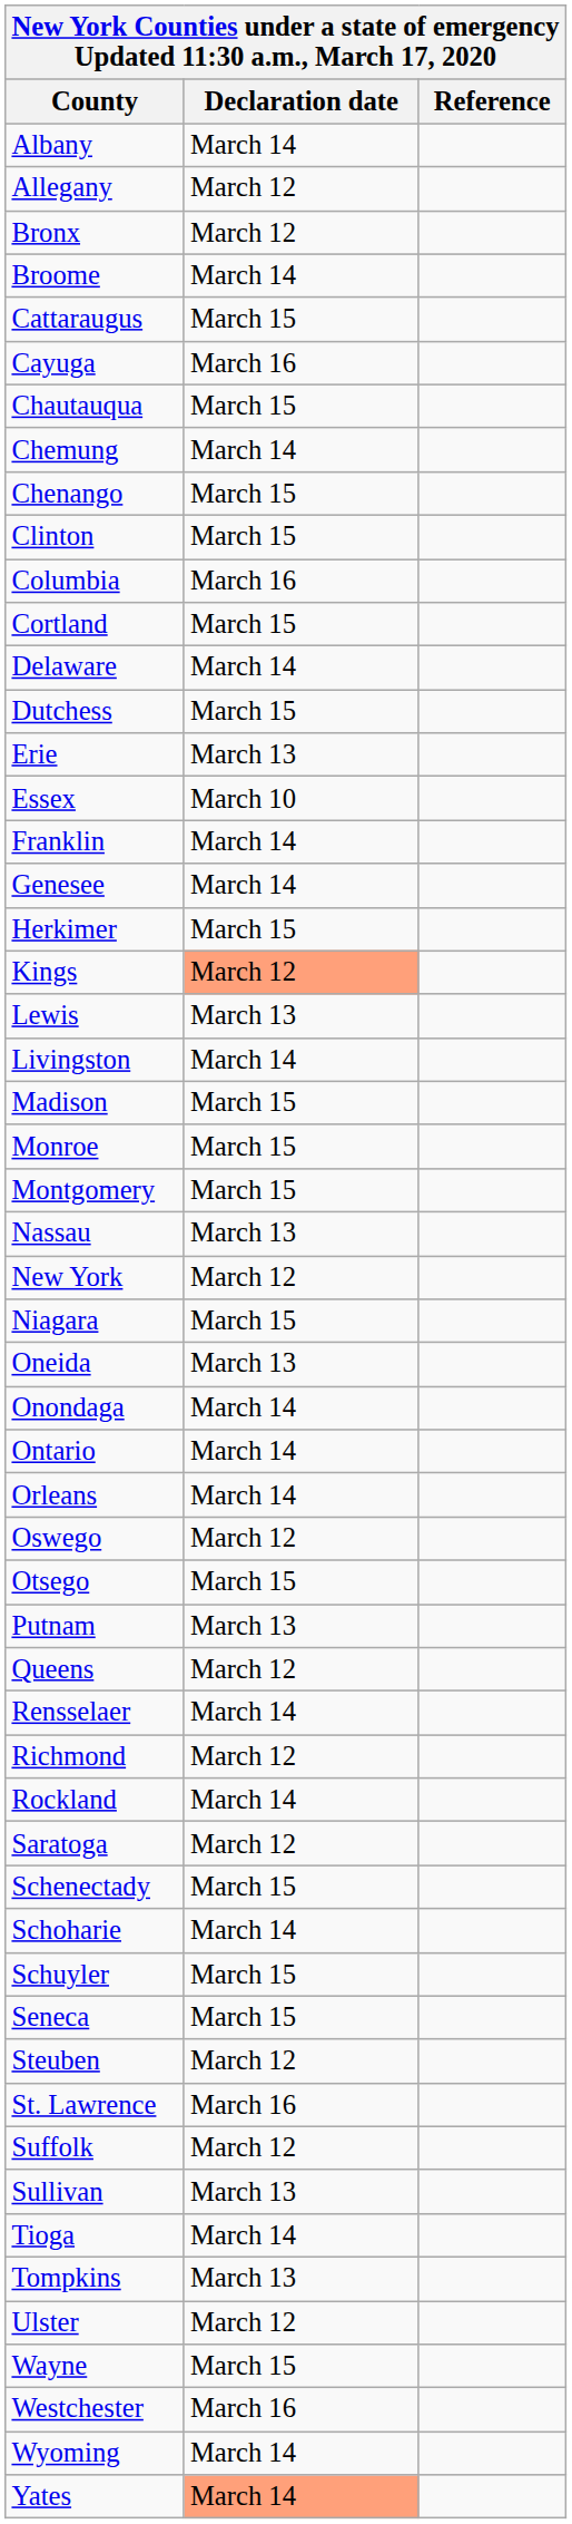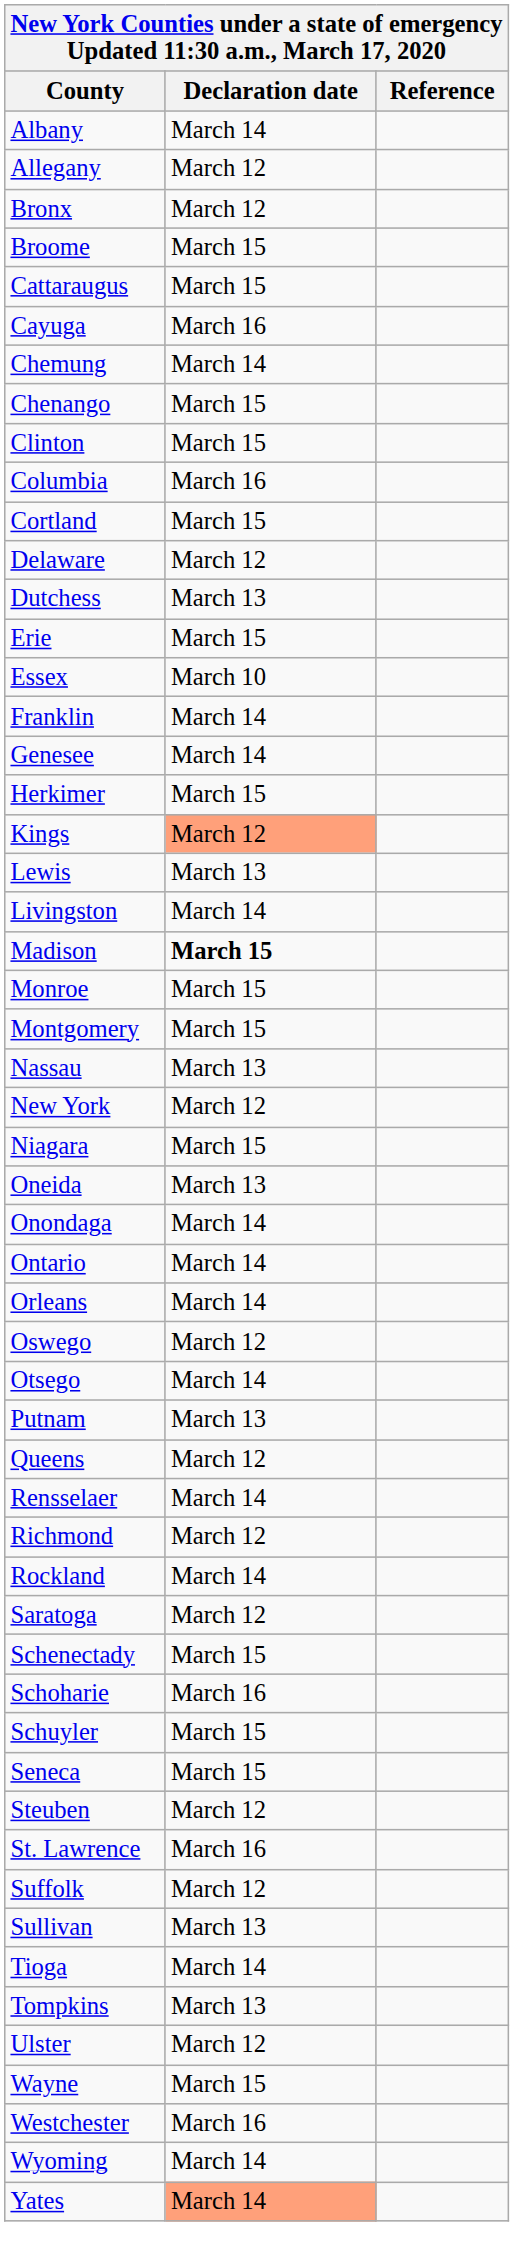 <table class="wikitable sortable collapsible collapsed">
 <tr>
 <th colspan="3"><a href='#'>New York Counties</a> under a state of emergency<br>Updated 11:30 a.m., March 17, 2020</th>
 </tr>
 <tr>
 <th>County</th>
 <th>Declaration date</th>
 <th>Reference</th>
 </tr>
 <tr>
 <td><a href='#'>Albany</a></td>
 <td>March 14</td>
 <td></td>
 </tr>
 <tr>
 <td><a href='#'>Allegany</a></td>
 <td>March 12</td>
 <td></td>
 </tr>
 <tr>
 <td><a href='#'>Bronx</a></td>
 <td>March 12</td>
 <td></td>
 </tr>
 <tr>
 <td><a href='#'>Broome</a></td>
-<td>March 14</td>
+<td>March 15</td>
 <td></td>
 </tr>
 <tr>
 <td><a href='#'>Cattaraugus</a></td>
 <td>March 15</td>
 <td></td>
 </tr>
 <tr>
 <td><a href='#'>Cayuga</a></td>
 <td>March 16</td>
-<td></td>
-</tr>
-<tr>
-<td><a href='#'>Chautauqua</a></td>
-<td>March 15</td>
 <td></td>
 </tr>
 <tr>
 <td><a href='#'>Chemung</a></td>
 <td>March 14</td>
 <td></td>
 </tr>
 <tr>
 <td><a href='#'>Chenango</a></td>
 <td>March 15</td>
 <td></td>
 </tr>
 <tr>
 <td><a href='#'>Clinton</a></td>
 <td>March 15</td>
 <td></td>
 </tr>
 <tr>
 <td><a href='#'>Columbia</a></td>
 <td>March 16</td>
 <td></td>
 </tr>
 <tr>
 <td><a href='#'>Cortland</a></td>
 <td>March 15</td>
 <td></td>
 </tr>
 <tr>
 <td><a href='#'>Delaware</a></td>
-<td>March 14</td>
+<td>March 12</td>
 <td></td>
 </tr>
 <tr>
 <td><a href='#'>Dutchess</a></td>
-<td>March 15</td>
+<td>March 13</td>
 <td></td>
 </tr>
 <tr>
 <td><a href='#'>Erie</a></td>
-<td>March 13</td>
+<td>March 15</td>
 <td></td>
 </tr>
 <tr>
 <td><a href='#'>Essex</a></td>
 <td>March 10</td>
 <td></td>
 </tr>
 <tr>
 <td><a href='#'>Franklin</a></td>
 <td>March 14</td>
 <td></td>
 </tr>
 <tr>
 <td><a href='#'>Genesee</a></td>
 <td>March 14</td>
 <td></td>
 </tr>
 <tr>
 <td><a href='#'>Herkimer</a></td>
 <td>March 15</td>
 <td></td>
 </tr>
 <tr>
 <td><a href='#'>Kings</a></td>
 <td style="background: lightsalmon;">March 12</td>
 <td></td>
 </tr>
 <tr>
 <td><a href='#'>Lewis</a></td>
 <td>March 13</td>
 <td></td>
 </tr>
 <tr>
 <td><a href='#'>Livingston</a></td>
 <td>March 14</td>
 <td></td>
 </tr>
 <tr>
 <td><a href='#'>Madison</a></td>
-<td>March 15</td>
+<td><strong>March 15</strong></td>
 <td></td>
 </tr>
 <tr>
 <td><a href='#'>Monroe</a></td>
 <td>March 15</td>
 <td></td>
 </tr>
 <tr>
 <td><a href='#'>Montgomery</a></td>
 <td>March 15</td>
 <td></td>
 </tr>
 <tr>
 <td><a href='#'>Nassau</a></td>
 <td>March 13</td>
 <td></td>
 </tr>
 <tr>
 <td><a href='#'>New York</a></td>
 <td>March 12</td>
 <td></td>
 </tr>
 <tr>
 <td><a href='#'>Niagara</a></td>
 <td>March 15</td>
 <td></td>
 </tr>
 <tr>
 <td><a href='#'>Oneida</a></td>
 <td>March 13</td>
 <td></td>
 </tr>
 <tr>
 <td><a href='#'>Onondaga</a></td>
 <td>March 14</td>
 <td></td>
 </tr>
 <tr>
 <td><a href='#'>Ontario</a></td>
 <td>March 14</td>
 <td></td>
 </tr>
 <tr>
 <td><a href='#'>Orleans</a></td>
 <td>March 14</td>
 <td></td>
 </tr>
 <tr>
 <td><a href='#'>Oswego</a></td>
 <td>March 12</td>
 <td></td>
 </tr>
 <tr>
 <td><a href='#'>Otsego</a></td>
-<td>March 15</td>
+<td>March 14</td>
 <td></td>
 </tr>
 <tr>
 <td><a href='#'>Putnam</a></td>
 <td>March 13</td>
 <td></td>
 </tr>
 <tr>
 <td><a href='#'>Queens</a></td>
 <td>March 12</td>
 <td></td>
 </tr>
 <tr>
 <td><a href='#'>Rensselaer</a></td>
 <td>March 14</td>
 <td></td>
 </tr>
 <tr>
 <td><a href='#'>Richmond</a></td>
 <td>March 12</td>
 <td></td>
 </tr>
 <tr>
 <td><a href='#'>Rockland</a></td>
 <td>March 14</td>
 <td></td>
 </tr>
 <tr>
 <td><a href='#'>Saratoga</a></td>
 <td>March 12</td>
 <td></td>
 </tr>
 <tr>
 <td><a href='#'>Schenectady</a></td>
 <td>March 15</td>
 <td></td>
 </tr>
 <tr>
 <td><a href='#'>Schoharie</a></td>
-<td>March 14</td>
+<td>March 16</td>
 <td></td>
 </tr>
 <tr>
 <td><a href='#'>Schuyler</a></td>
 <td>March 15</td>
 <td></td>
 </tr>
 <tr>
 <td><a href='#'>Seneca</a></td>
 <td>March 15</td>
 <td></td>
 </tr>
 <tr>
 <td><a href='#'>Steuben</a></td>
 <td>March 12</td>
 <td></td>
 </tr>
 <tr>
 <td><a href='#'>St. Lawrence</a></td>
 <td>March 16</td>
 <td></td>
 </tr>
 <tr>
 <td><a href='#'>Suffolk</a></td>
 <td>March 12</td>
 <td></td>
 </tr>
 <tr>
 <td><a href='#'>Sullivan</a></td>
 <td>March 13</td>
 <td></td>
 </tr>
 <tr>
 <td><a href='#'>Tioga</a></td>
 <td>March 14</td>
 <td></td>
 </tr>
 <tr>
 <td><a href='#'>Tompkins</a></td>
 <td>March 13</td>
 <td></td>
 </tr>
 <tr>
 <td><a href='#'>Ulster</a></td>
 <td>March 12</td>
 <td></td>
 </tr>
 <tr>
 <td><a href='#'>Wayne</a></td>
 <td>March 15</td>
 <td></td>
 </tr>
 <tr>
 <td><a href='#'>Westchester</a></td>
 <td>March 16</td>
 <td></td>
 </tr>
 <tr>
 <td><a href='#'>Wyoming</a></td>
 <td>March 14</td>
 <td></td>
 </tr>
 <tr>
 <td><a href='#'>Yates</a></td>
 <td style="background: lightsalmon;">March 14</td>
 <td></td>
 </tr>
 </table>
